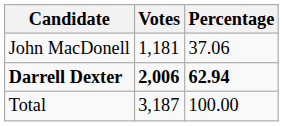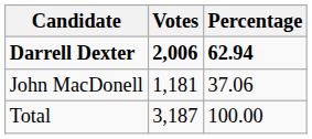 <table class="wikitable">
 <tr>
 <th>Candidate</th>
 <th>Votes</th>
 <th>Percentage</th>
 </tr>
 <tr>
+<td><strong>Darrell Dexter</strong></td>
+<td><strong>2,006</strong></td>
+<td><strong>62.94</strong></td>
+</tr>
+<tr>
 <td>John MacDonell</td>
 <td>1,181</td>
 <td>37.06</td>
-</tr>
-<tr>
-<td><strong>Darrell Dexter</strong></td>
-<td><strong>2,006</strong></td>
-<td><strong>62.94</strong></td>
 </tr>
 <tr>
 <td>Total</td>
 <td>3,187</td>
 <td>100.00</td>
 </tr>
 </table>
